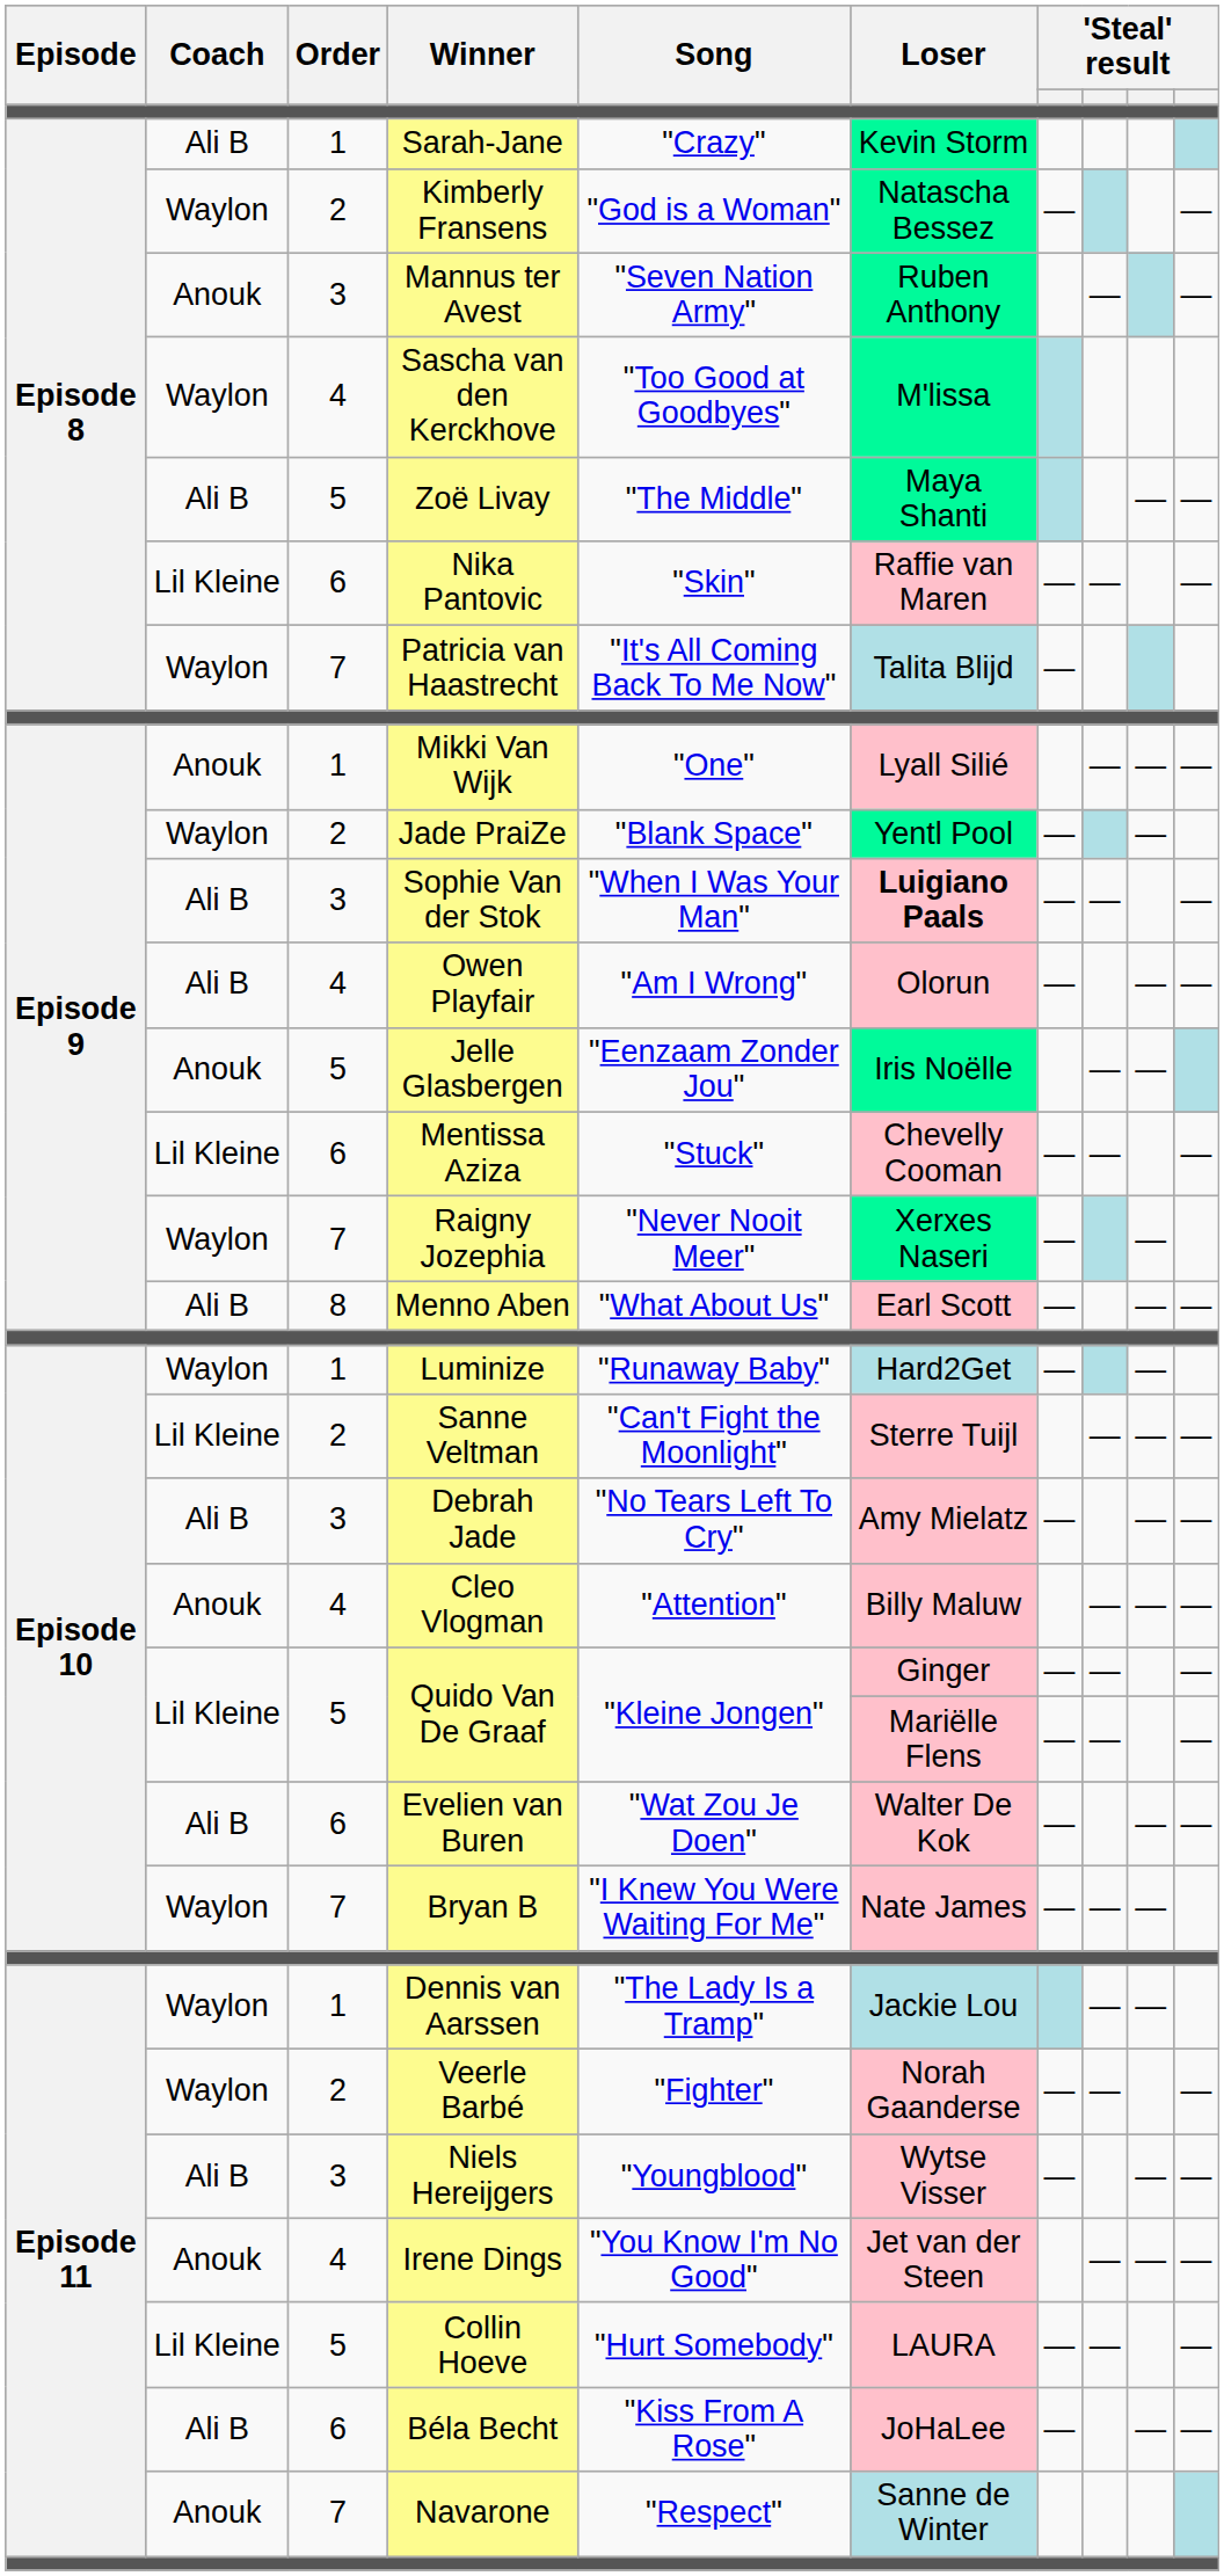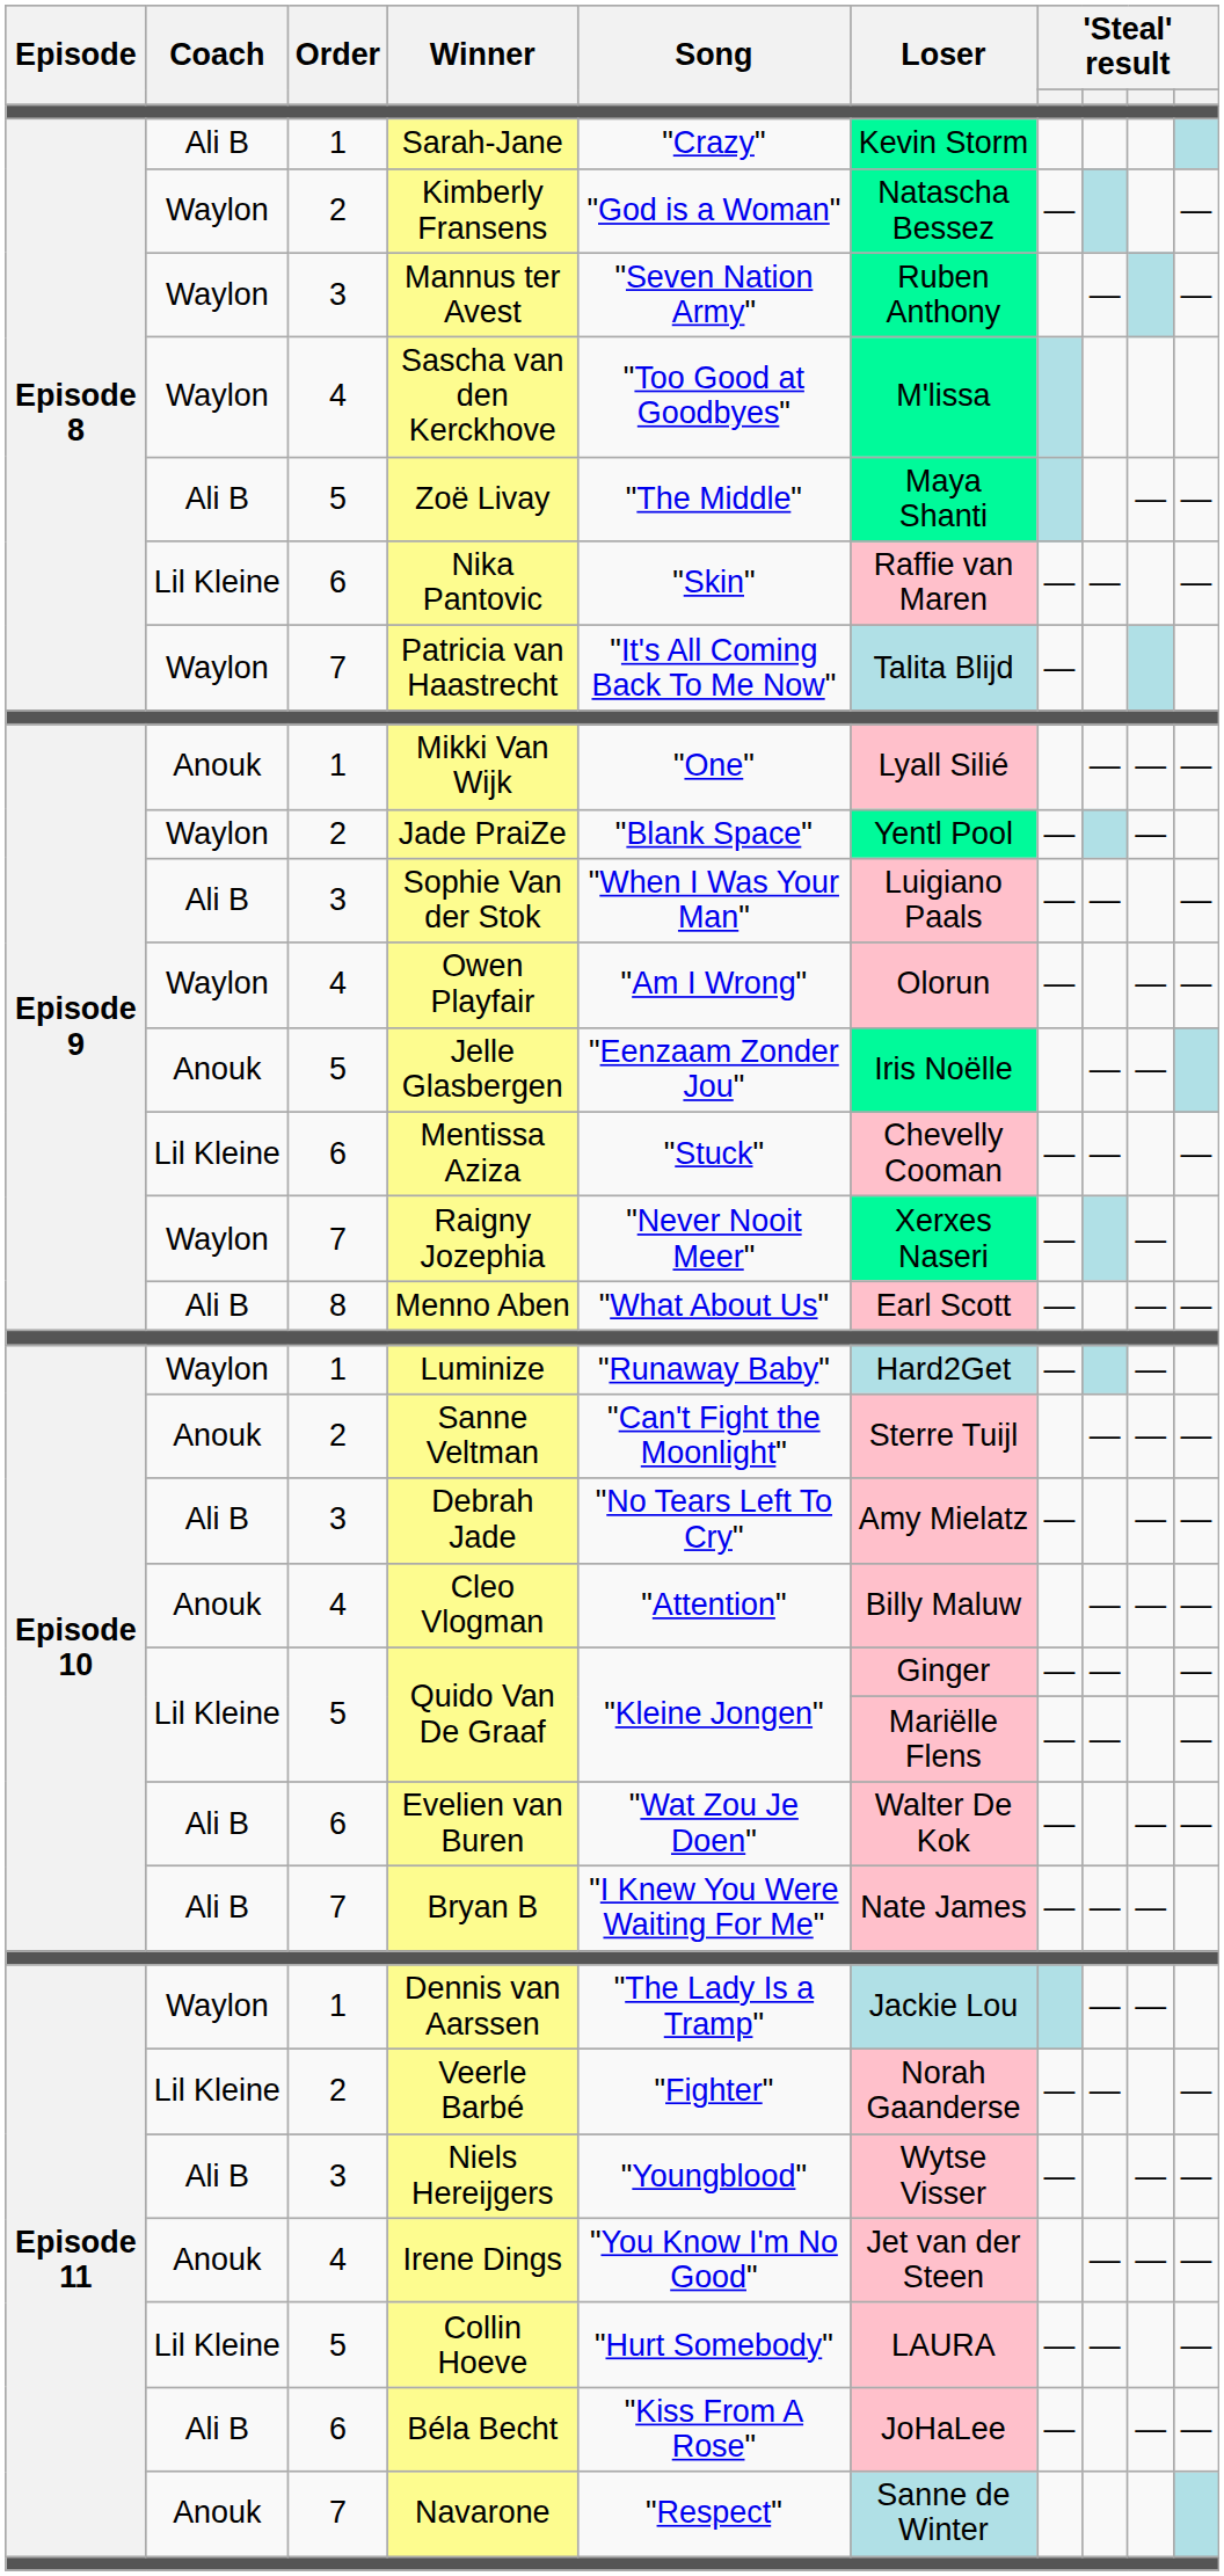 <table class="wikitable" style="text-align: center; width:100%;">
 <tr>
 <th rowspan="2" style="width:12%;">Episode</th>
 <th rowspan="2" style="width:14%;">Coach</th>
 <th rowspan="2" style="width:05%;">Order</th>
 <th rowspan="2" style="width:17%;">Winner</th>
 <th rowspan="2" style="width:29%;">Song</th>
 <th rowspan="2" style="width:17%;">Loser</th>
 <th colspan="4">'Steal' result</th>
 </tr>
 <tr>
 <th width="70"></th>
 <th width="70"></th>
 <th width="70"></th>
 <th width="70"></th>
 </tr>
 <tr>
 <td colspan="10" style="background:#555;"></td>
 </tr>
 <tr>
 <th rowspan="7">Episode 8<br><small></small></th>
 <td>Ali B</td>
 <td>1</td>
 <td style="background:#fdfc8f;">Sarah-Jane</td>
 <td>"<a href='#'>Crazy</a>"</td>
 <td style="background-color:#00fa9a;">Kevin Storm</td>
 <td><strong></strong></td>
 <td></td>
 <td><strong></strong></td>
 <td style="background:#B0E0E6;"><strong></strong></td>
 </tr>
 <tr>
 <td>Waylon</td>
 <td>2</td>
 <td style="background:#fdfc8f;">Kimberly Fransens</td>
 <td>"<a href='#'>God is a Woman</a>"</td>
 <td style="background-color:#00fa9a;">Natascha Bessez</td>
 <td>—</td>
 <td style="background:#B0E0E6;"><strong></strong></td>
 <td></td>
 <td>—</td>
 </tr>
 <tr>
-<td>Anouk</td>
+<td>Waylon</td>
 <td>3</td>
 <td style="background:#fdfc8f;">Mannus ter Avest</td>
 <td>"<a href='#'>Seven Nation Army</a>"</td>
 <td style="background-color:#00fa9a;">Ruben Anthony</td>
 <td></td>
 <td>—</td>
 <td style="background:#B0E0E6;"><strong></strong></td>
 <td>—</td>
 </tr>
 <tr>
 <td>Waylon</td>
 <td>4</td>
 <td style="background:#fdfc8f;">Sascha van den Kerckhove</td>
 <td>"<a href='#'>Too Good at Goodbyes</a>"</td>
 <td style="background-color:#00fa9a;">M'lissa</td>
 <td style="background:#B0E0E6;"><strong></strong></td>
 <td><strong></strong></td>
 <td><strong></strong></td>
 <td></td>
 </tr>
 <tr>
 <td>Ali B</td>
 <td>5</td>
 <td style="background:#fdfc8f;">Zoë Livay</td>
 <td>"<a href='#'>The Middle</a>"</td>
 <td style="background-color:#00fa9a;">Maya Shanti</td>
 <td style="background:#B0E0E6;"><strong></strong></td>
 <td></td>
 <td>—</td>
 <td>—</td>
 </tr>
 <tr>
 <td>Lil Kleine</td>
 <td>6</td>
 <td style="background:#fdfc8f;">Nika Pantovic</td>
 <td>"<a href='#'>Skin</a>"</td>
 <td style="background-color:pink;">Raffie van Maren</td>
 <td>—</td>
 <td>—</td>
 <td></td>
 <td>—</td>
 </tr>
 <tr>
 <td>Waylon</td>
 <td>7</td>
 <td style="background:#fdfc8f;">Patricia van Haastrecht</td>
 <td>"<a href='#'>It's All Coming Back To Me Now</a>"</td>
 <td style="background-color:#B0E0E6;">Talita Blijd</td>
 <td>—</td>
 <td><strong></strong></td>
 <td style="background:#B0E0E6;"><strong></strong></td>
 <td></td>
 </tr>
 <tr>
 <td colspan="10" style="background:#555555;"></td>
 </tr>
 <tr>
 <th rowspan="8">Episode 9<br><small></small></th>
 <td>Anouk</td>
 <td>1</td>
 <td style="background:#fdfc8f;">Mikki Van Wijk</td>
 <td>"<a href='#'>One</a>"</td>
 <td style="background-color:pink;">Lyall Silié</td>
 <td></td>
 <td>—</td>
 <td>—</td>
 <td>—</td>
 </tr>
 <tr>
 <td>Waylon</td>
 <td>2</td>
 <td style="background:#fdfc8f;">Jade PraiZe</td>
 <td>"<a href='#'>Blank Space</a>"</td>
 <td style="background-color:#00fa9a;">Yentl Pool</td>
 <td>—</td>
 <td style="background:#B0E0E6;"><strong></strong></td>
 <td>—</td>
 <td></td>
 </tr>
 <tr>
 <td>Ali B</td>
 <td>3</td>
 <td style="background:#fdfc8f;">Sophie Van der Stok</td>
 <td>"<a href='#'>When I Was Your Man</a>"</td>
-<td style="background-color:pink;"><strong>Luigiano Paals</strong></td>
+<td style="background-color:pink;">Luigiano Paals</td>
 <td>—</td>
 <td>—</td>
 <td></td>
 <td>—</td>
 </tr>
 <tr>
-<td>Ali B</td>
+<td>Waylon</td>
 <td>4</td>
 <td style="background:#fdfc8f;">Owen Playfair</td>
 <td>"<a href='#'>Am I Wrong</a>"</td>
 <td style="background-color:pink;">Olorun</td>
 <td>—</td>
 <td></td>
 <td>—</td>
 <td>—</td>
 </tr>
 <tr>
 <td>Anouk</td>
 <td>5</td>
 <td style="background:#fdfc8f;">Jelle Glasbergen</td>
 <td>"<a href='#'>Eenzaam Zonder Jou</a>"</td>
 <td style="background-color:#00fa9a;">Iris Noëlle</td>
 <td></td>
 <td>—</td>
 <td>—</td>
 <td style="background:#B0E0E6;"><strong></strong></td>
 </tr>
 <tr>
 <td>Lil Kleine</td>
 <td>6</td>
 <td style="background:#fdfc8f;">Mentissa Aziza</td>
 <td>"<a href='#'>Stuck</a>"</td>
 <td style="background-color:pink;">Chevelly Cooman</td>
 <td>—</td>
 <td>—</td>
 <td></td>
 <td>—</td>
 </tr>
 <tr>
 <td>Waylon</td>
 <td>7</td>
 <td style="background:#fdfc8f;">Raigny Jozephia</td>
 <td>"<a href='#'>Never Nooit Meer</a>"</td>
 <td style="background-color:#00fa9a;">Xerxes Naseri</td>
 <td>—</td>
 <td style="background:#B0E0E6;"><strong></strong></td>
 <td>—</td>
 <td></td>
 </tr>
 <tr>
 <td>Ali B</td>
 <td>8</td>
 <td style="background:#fdfc8f;">Menno Aben</td>
 <td>"<a href='#'>What About Us</a>"</td>
 <td style="background-color:pink;">Earl Scott</td>
 <td>—</td>
 <td></td>
 <td>—</td>
 <td>—</td>
 </tr>
 <tr>
 <td colspan="10" style="background:#555555;"></td>
 </tr>
 <tr>
 <th rowspan="8">Episode 10<br><small></small></th>
 <td>Waylon</td>
 <td>1</td>
 <td style="background:#fdfc8f;">Luminize</td>
 <td>"<a href='#'>Runaway Baby</a>"</td>
 <td style="background-color:#B0E0E6;">Hard2Get</td>
 <td>—</td>
 <td style="background:#B0E0E6;"><strong></strong></td>
 <td>—</td>
 <td></td>
 </tr>
 <tr>
-<td>Lil Kleine</td>
+<td>Anouk</td>
 <td>2</td>
 <td style="background:#fdfc8f;">Sanne Veltman</td>
 <td>"<a href='#'>Can't Fight the Moonlight</a>"</td>
 <td style="background-color:pink;">Sterre Tuijl</td>
 <td></td>
 <td>—</td>
 <td>—</td>
 <td>—</td>
 </tr>
 <tr>
 <td>Ali B</td>
 <td>3</td>
 <td style="background:#fdfc8f;">Debrah Jade</td>
 <td>"<a href='#'>No Tears Left To Cry</a>"</td>
 <td style="background-color:pink;">Amy Mielatz</td>
 <td>—</td>
 <td></td>
 <td>—</td>
 <td>—</td>
 </tr>
 <tr>
 <td>Anouk</td>
 <td>4</td>
 <td style="background:#fdfc8f;">Cleo Vlogman</td>
 <td>"<a href='#'>Attention</a>"</td>
 <td style="background-color:pink;">Billy Maluw</td>
 <td></td>
 <td>—</td>
 <td>—</td>
 <td>—</td>
 </tr>
 <tr>
 <td rowspan="2">Lil Kleine</td>
 <td rowspan="2">5</td>
 <td rowspan="2" style="background:#fdfc8f">Quido Van De Graaf</td>
 <td rowspan="2">"<a href='#'>Kleine Jongen</a>"</td>
 <td style="background-color:pink;">Ginger</td>
 <td>—</td>
 <td>—</td>
 <td></td>
 <td>—</td>
 </tr>
 <tr>
 <td style="background:pink;">Mariëlle Flens</td>
 <td>—</td>
 <td>—</td>
 <td></td>
 <td>—</td>
 </tr>
 <tr>
 <td>Ali B</td>
 <td>6</td>
 <td style="background:#fdfc8f;">Evelien van Buren</td>
 <td>"<a href='#'>Wat Zou Je Doen</a>"</td>
 <td style="background-color:pink;">Walter De Kok</td>
 <td>—</td>
 <td></td>
 <td>—</td>
 <td>—</td>
 </tr>
 <tr>
-<td>Waylon</td>
+<td>Ali B</td>
 <td>7</td>
 <td style="background:#fdfc8f;">Bryan B</td>
 <td>"<a href='#'>I Knew You Were Waiting For Me</a>"</td>
 <td style="background-color:pink;">Nate James</td>
 <td>—</td>
 <td>—</td>
 <td>—</td>
 <td></td>
 </tr>
 <tr>
 <td colspan="10" style="background:#555555;"></td>
 </tr>
 <tr>
 <th rowspan="7">Episode 11<br><small></small></th>
 <td>Waylon</td>
 <td>1</td>
 <td style="background:#fdfc8f;">Dennis van Aarssen</td>
 <td>"<a href='#'>The Lady Is a Tramp</a>"</td>
 <td style="background-color:#B0E0E6;">Jackie Lou</td>
 <td style="background:#B0E0E6;"><strong></strong></td>
 <td>—</td>
 <td>—</td>
 <td></td>
 </tr>
 <tr>
-<td>Waylon</td>
+<td>Lil Kleine</td>
 <td>2</td>
 <td style="background:#fdfc8f;">Veerle Barbé</td>
 <td>"<a href='#'>Fighter</a>"</td>
 <td style="background-color:pink;">Norah Gaanderse</td>
 <td>—</td>
 <td>—</td>
 <td></td>
 <td>—</td>
 </tr>
 <tr>
 <td>Ali B</td>
 <td>3</td>
 <td style="background:#fdfc8f;">Niels Hereijgers</td>
 <td>"<a href='#'>Youngblood</a>"</td>
 <td style="background-color:pink;">Wytse Visser</td>
 <td>—</td>
 <td></td>
 <td>—</td>
 <td>—</td>
 </tr>
 <tr>
 <td>Anouk</td>
 <td>4</td>
 <td style="background:#fdfc8f;">Irene Dings</td>
 <td>"<a href='#'>You Know I'm No Good</a>"</td>
 <td style="background-color:pink;">Jet van der Steen</td>
 <td></td>
 <td>—</td>
 <td>—</td>
 <td>—</td>
 </tr>
 <tr>
 <td>Lil Kleine</td>
 <td>5</td>
 <td style="background:#fdfc8f;">Collin Hoeve</td>
 <td>"<a href='#'>Hurt Somebody</a>"</td>
 <td style="background-color:pink;">LAURA</td>
 <td>—</td>
 <td>—</td>
 <td></td>
 <td>—</td>
 </tr>
 <tr>
 <td>Ali B</td>
 <td>6</td>
 <td style="background:#fdfc8f;">Béla Becht</td>
 <td>"<a href='#'>Kiss From A Rose</a>"</td>
 <td style="background-color:pink;">JoHaLee</td>
 <td>—</td>
 <td></td>
 <td>—</td>
 <td>—</td>
 </tr>
 <tr>
 <td>Anouk</td>
 <td>7</td>
 <td style="background:#fdfc8f;">Navarone</td>
 <td>"<a href='#'>Respect</a>"</td>
 <td style="background-color:#B0E0E6;">Sanne de Winter</td>
 <td></td>
 <td><strong></strong></td>
 <td><strong></strong></td>
 <td style="background:#B0E0E6;"><strong></strong></td>
 </tr>
 <tr>
 <td colspan="10" style="background:#555555;"></td>
 </tr>
 <tr>
 </tr>
 </table>
